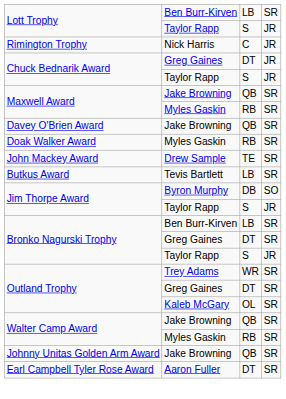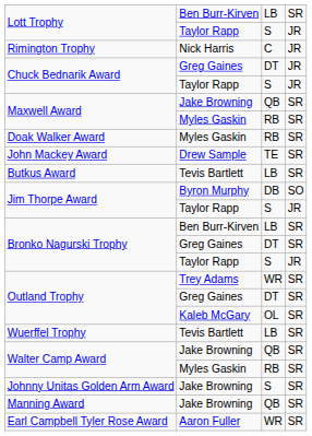 <table class="wikitable">
 <tr>
 <td rowspan=2><a href='#'>Lott Trophy</a></td>
 <td><a href='#'>Ben Burr-Kirven</a></td>
 <td>LB</td>
 <td>SR</td>
 </tr>
 <tr>
 <td><a href='#'>Taylor Rapp</a></td>
 <td>S</td>
 <td>JR</td>
 </tr>
 <tr>
 <td><a href='#'>Rimington Trophy</a></td>
 <td>Nick Harris</td>
 <td>C</td>
 <td>JR</td>
 </tr>
 <tr>
 <td rowspan=2><a href='#'>Chuck Bednarik Award</a></td>
 <td><a href='#'>Greg Gaines</a></td>
 <td>DT</td>
 <td>JR</td>
 </tr>
 <tr>
 <td>Taylor Rapp</td>
 <td>S</td>
 <td>JR</td>
 </tr>
 <tr>
 <td rowspan=2><a href='#'>Maxwell Award</a></td>
 <td><a href='#'>Jake Browning</a></td>
 <td>QB</td>
 <td>SR</td>
 </tr>
 <tr>
 <td><a href='#'>Myles Gaskin</a></td>
 <td>RB</td>
-<td>SR</td>
-</tr>
-<tr>
-<td><a href='#'>Davey O'Brien Award</a></td>
-<td>Jake Browning</td>
-<td>QB</td>
 <td>SR</td>
 </tr>
 <tr>
 <td><a href='#'>Doak Walker Award</a></td>
 <td>Myles Gaskin</td>
 <td>RB</td>
 <td>SR</td>
 </tr>
 <tr>
 <td><a href='#'>John Mackey Award</a></td>
 <td><a href='#'>Drew Sample</a></td>
 <td>TE</td>
 <td>SR</td>
 </tr>
 <tr>
 <td><a href='#'>Butkus Award</a></td>
 <td>Tevis Bartlett</td>
 <td>LB</td>
 <td>SR</td>
 </tr>
 <tr>
 <td rowspan=2><a href='#'>Jim Thorpe Award</a></td>
 <td><a href='#'>Byron Murphy</a></td>
 <td>DB</td>
 <td>SO</td>
 </tr>
 <tr>
 <td>Taylor Rapp</td>
 <td>S</td>
 <td>JR</td>
 </tr>
 <tr>
 <td rowspan=3><a href='#'>Bronko Nagurski Trophy</a></td>
 <td>Ben Burr-Kirven</td>
 <td>LB</td>
 <td>SR</td>
 </tr>
 <tr>
 <td>Greg Gaines</td>
 <td>DT</td>
 <td>SR</td>
 </tr>
 <tr>
 <td>Taylor Rapp</td>
 <td>S</td>
 <td>JR</td>
 </tr>
 <tr>
 <td rowspan=3><a href='#'>Outland Trophy</a></td>
 <td><a href='#'>Trey Adams</a></td>
 <td>WR</td>
 <td>SR</td>
 </tr>
 <tr>
 <td>Greg Gaines</td>
 <td>DT</td>
 <td>SR</td>
 </tr>
 <tr>
 <td><a href='#'>Kaleb McGary</a></td>
 <td>OL</td>
 <td>SR</td>
 </tr>
 <tr>
+<td><a href='#'>Wuerffel Trophy</a></td>
+<td>Tevis Bartlett</td>
+<td>LB</td>
+<td>SR</td>
+</tr>
+<tr>
 <td rowspan=2><a href='#'>Walter Camp Award</a></td>
 <td>Jake Browning</td>
 <td>QB</td>
 <td>SR</td>
 </tr>
 <tr>
 <td>Myles Gaskin</td>
 <td>RB</td>
 <td>SR</td>
 </tr>
 <tr>
 <td><a href='#'>Johnny Unitas Golden Arm Award</a></td>
 <td>Jake Browning</td>
+<td>S</td>
+<td>SR</td>
+</tr>
+<tr>
+<td><a href='#'>Manning Award</a></td>
+<td>Jake Browning</td>
 <td>QB</td>
 <td>SR</td>
 </tr>
 <tr>
 <td><a href='#'>Earl Campbell Tyler Rose Award</a></td>
 <td><a href='#'>Aaron Fuller</a></td>
-<td>DT</td>
+<td>WR</td>
 <td>SR</td>
 </tr>
 </table>
